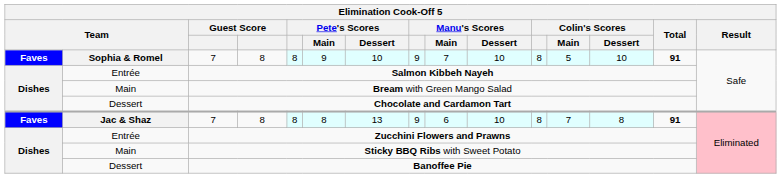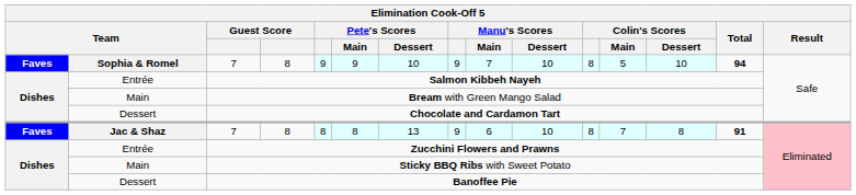 <table class="wikitable plainrowheaders" style="margin:1em auto; text-align:center; font-size:90%; width:80em;">
 <tr>
 <th colspan="18" >Elimination Cook-Off 5</th>
 </tr>
 <tr>
 <th colspan="2" rowspan="2">Team</th>
 <th colspan="2" scope="col">Guest Score</th>
 <th colspan="3" scope="col"><a href='#'>Pete</a>'s Scores</th>
 <th colspan="3" scope="col"><a href='#'>Manu</a>'s Scores</th>
 <th colspan="3" scope="col">Colin's Scores</th>
 <th rowspan="2" scope="col">Total<br><small></small></th>
 <th rowspan="2" scope="col">Result</th>
 </tr>
 <tr>
 <th scope="col"></th>
 <th scope="col"></th>
 <th scope="col"></th>
 <th scope="col">Main</th>
 <th scope="col">Dessert</th>
 <th scope="col"></th>
 <th scope="col">Main</th>
 <th scope="col">Dessert</th>
 <th scope="col"></th>
 <th scope="col">Main</th>
 <th scope="col">Dessert</th>
 </tr>
 <tr>
 <th style="text-align:center; background:blue; color:white;"><strong>Faves</strong></th>
 <th>Sophia & Romel</th>
 <td>7</td>
 <td>8</td>
-<td bgcolor="#e0ffff">8</td>
+<td bgcolor="#e0ffff">9</td>
 <td bgcolor="#e0ffff">9</td>
 <td bgcolor="#e0ffff">10</td>
 <td bgcolor="#e0ffff">9</td>
 <td bgcolor="#e0ffff">7</td>
 <td bgcolor="#e0ffff">10</td>
 <td bgcolor="#e0ffff">8</td>
 <td bgcolor="#e0ffff">5</td>
 <td bgcolor="#e0ffff">10</td>
-<td><strong>91</strong></td>
+<td><strong>94</strong></td>
 <td rowspan="4">Safe</td>
 </tr>
 <tr>
 <th rowspan="3">Dishes</th>
 <td>Entrée</td>
 <td colspan="12"><strong>Salmon Kibbeh Nayeh</strong></td>
 </tr>
 <tr>
 <td>Main</td>
 <td colspan="12"><strong>Bream</strong> with Green Mango Salad</td>
 </tr>
 <tr>
 <td>Dessert</td>
 <td colspan="12"><strong>Chocolate and Cardamon Tart</strong></td>
 </tr>
 <tr style="border-top:3px solid #aaa;">
 <td style="text-align:center; background:blue; color:white;"><strong>Faves</strong></td>
 <th>Jac & Shaz</th>
 <td>7</td>
 <td>8</td>
 <td bgcolor="#e0ffff">8</td>
 <td bgcolor="#e0ffff">8</td>
 <td bgcolor="#e0ffff">13</td>
 <td bgcolor="#e0ffff">9</td>
 <td bgcolor="#e0ffff">6</td>
 <td bgcolor="#e0ffff">10</td>
 <td bgcolor="#e0ffff">8</td>
 <td bgcolor="#e0ffff">7</td>
 <td bgcolor="#e0ffff">8</td>
 <td><strong>91</strong></td>
 <td rowspan="4" bgcolor=pink>Eliminated</td>
 </tr>
 <tr>
 <th rowspan="3">Dishes</th>
 <td>Entrée</td>
 <td colspan="12"><strong>Zucchini Flowers and Prawns</strong></td>
 </tr>
 <tr>
 <td>Main</td>
 <td colspan="12"><strong>Sticky BBQ Ribs</strong> with Sweet Potato</td>
 </tr>
 <tr>
 <td>Dessert</td>
 <td colspan="12"><strong>Banoffee Pie</strong></td>
 </tr>
 </table>
